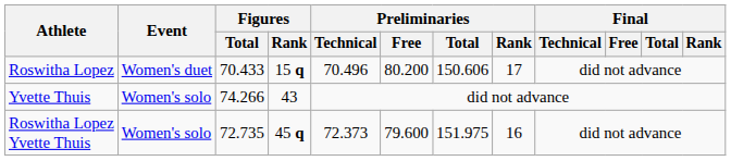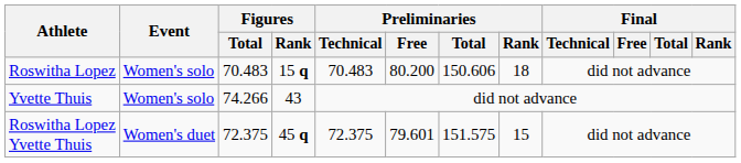 <table class="wikitable" style="font-size:90%">
 <tr>
 <th rowspan="2">Athlete</th>
 <th rowspan="2">Event</th>
 <th colspan=2>Figures</th>
 <th colspan=4>Preliminaries</th>
 <th colspan=4>Final</th>
 </tr>
 <tr style="font-size:95%">
 <th>Total</th>
 <th>Rank</th>
 <th>Technical</th>
 <th>Free</th>
 <th>Total</th>
 <th>Rank</th>
 <th>Technical</th>
 <th>Free</th>
 <th>Total</th>
 <th>Rank</th>
 </tr>
 <tr align=center>
 <td align=left><a href='#'>Roswitha Lopez</a></td>
-<td align=left><a href='#'>Women's duet</a></td>
-<td>70.433</td>
+<td align=left><a href='#'>Women's solo</a></td>
+<td>70.483</td>
 <td>15 <strong>q</strong></td>
-<td>70.496</td>
+<td>70.483</td>
 <td>80.200</td>
 <td>150.606</td>
-<td>17</td>
+<td>18</td>
 <td colspan=4>did not advance</td>
 </tr>
 <tr align=center>
 <td align=left><a href='#'>Yvette Thuis</a></td>
 <td align=left><a href='#'>Women's solo</a></td>
 <td>74.266</td>
 <td>43</td>
 <td colspan=8>did not advance</td>
 </tr>
 <tr align=center>
 <td align=left><a href='#'>Roswitha Lopez</a><br><a href='#'>Yvette Thuis</a></td>
-<td align=left><a href='#'>Women's solo</a></td>
-<td>72.735</td>
+<td align=left><a href='#'>Women's duet</a></td>
+<td>72.375</td>
 <td>45 <strong>q</strong></td>
-<td>72.373</td>
-<td>79.600</td>
-<td>151.975</td>
-<td>16</td>
+<td>72.375</td>
+<td>79.601</td>
+<td>151.575</td>
+<td>15</td>
 <td colspan=4>did not advance</td>
 </tr>
 </table>
